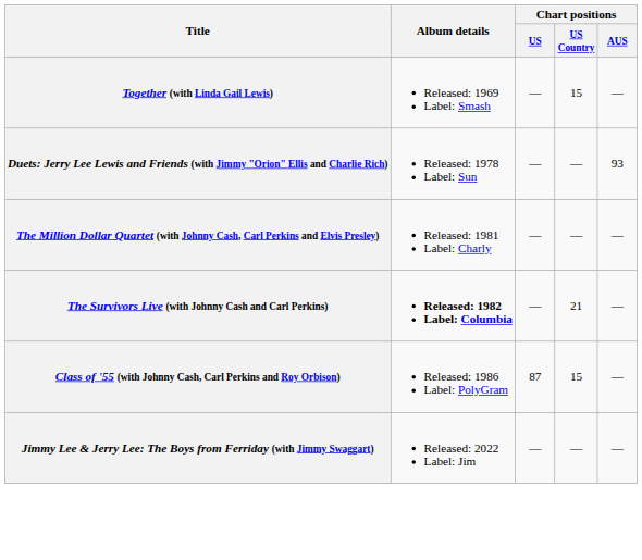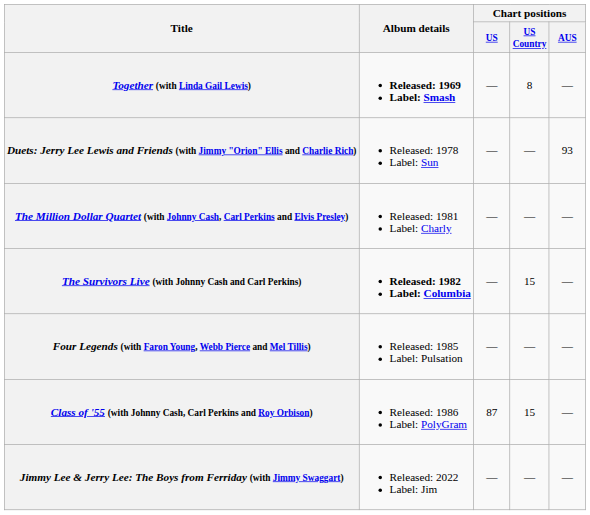 <table class="wikitable plainrowheaders">
 <tr>
 <th rowspan="2">Title</th>
 <th rowspan="2">Album details</th>
 <th colspan="3">Chart positions</th>
 </tr>
 <tr>
 <th width="45"><small><a href='#'>US</a></small></th>
 <th width="45"><small><a href='#'>US Country</a></small></th>
 <th width="45"><small><a href='#'>AUS</a></small></th>
 </tr>
 <tr>
 <th scope="row"><em><a href='#'>Together</a></em> <small>(with <a href='#'>Linda Gail Lewis</a>)</small></th>
-<td><br><ul><li>Released: 1969</li><li>Label: <a href='#'>Smash</a></li></ul></td>
+<td><strong><br><ul><li>Released: 1969</li><li>Label: <a href='#'>Smash</a></li></ul></strong></td>
 <td align="center">—</td>
-<td align="center">15</td>
+<td align="center">8</td>
 <td align="center">—</td>
 </tr>
 <tr>
 <th scope="row"><em>Duets: Jerry Lee Lewis and Friends</em> <small>(with <a href='#'>Jimmy "Orion" Ellis</a> and <a href='#'>Charlie Rich</a>)</small></th>
 <td><br><ul><li>Released: 1978</li><li>Label: <a href='#'>Sun</a></li></ul></td>
 <td align="center">—</td>
 <td align="center">—</td>
 <td align="center">93</td>
 </tr>
 <tr>
 <th scope="row"><em><a href='#'>The Million Dollar Quartet</a></em> <small>(with <a href='#'>Johnny Cash</a>, <a href='#'>Carl Perkins</a> and <a href='#'>Elvis Presley</a>)</small></th>
 <td><br><ul><li>Released: 1981</li><li>Label: <a href='#'>Charly</a></li></ul></td>
 <td align="center">—</td>
 <td align="center">—</td>
 <td align="center">—</td>
 </tr>
 <tr>
 <th scope="row"><em><a href='#'>The Survivors Live</a></em> <small>(with Johnny Cash and Carl Perkins)</small></th>
 <td><strong><br><ul><li>Released: 1982</li><li>Label: <a href='#'>Columbia</a></li></ul></strong></td>
 <td align="center">—</td>
-<td align="center">21</td>
+<td align="center">15</td>
+<td align="center">—</td>
+</tr>
+<tr>
+<th scope="row"><em>Four Legends</em> <small>(with <a href='#'>Faron Young</a>, <a href='#'>Webb Pierce</a> and <a href='#'>Mel Tillis</a>)</small></th>
+<td><br><ul><li>Released: 1985</li><li>Label: Pulsation</li></ul></td>
+<td align="center">—</td>
+<td align="center">—</td>
 <td align="center">—</td>
 </tr>
 <tr>
 <th scope="row"><em><a href='#'>Class of '55</a></em> <small>(with Johnny Cash, Carl Perkins and <a href='#'>Roy Orbison</a>)</small></th>
 <td><br><ul><li>Released: 1986</li><li>Label: <a href='#'>PolyGram</a></li></ul></td>
 <td align="center">87</td>
 <td align="center">15</td>
 <td align="center">—</td>
 </tr>
 <tr>
 <th scope="row"><em>Jimmy Lee & Jerry Lee: The Boys from Ferriday</em> <small>(with <a href='#'>Jimmy Swaggart</a>)</small></th>
 <td><br><ul><li>Released: 2022</li><li>Label: Jim</li></ul></td>
 <td align="center">—</td>
 <td align="center">—</td>
 <td align="center">—</td>
 </tr>
 </table>
